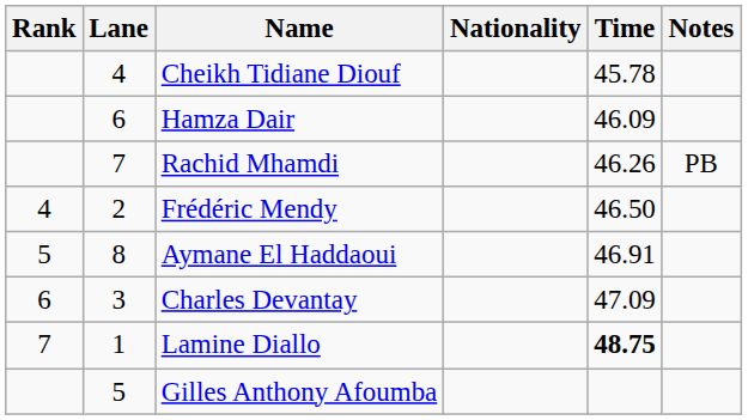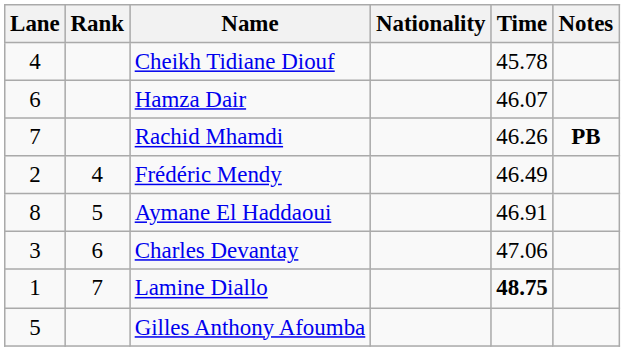 <table class="wikitable sortable" style="text-align:center;font-size:95%">
 <tr>
+<th>Lane</th>
 <th>Rank</th>
-<th>Lane</th>
 <th>Name</th>
 <th>Nationality</th>
 <th>Time</th>
 <th>Notes</th>
 </tr>
 <tr>
+<td>4</td>
 <td></td>
-<td>4</td>
 <td align=left><a href='#'>Cheikh Tidiane Diouf</a></td>
 <td align=left></td>
 <td>45.78</td>
 <td></td>
 </tr>
 <tr>
+<td>6</td>
 <td></td>
-<td>6</td>
 <td align=left><a href='#'>Hamza Dair</a></td>
 <td align=left></td>
-<td>46.09</td>
+<td>46.07</td>
 <td></td>
 </tr>
 <tr>
+<td>7</td>
 <td></td>
-<td>7</td>
 <td align=left><a href='#'>Rachid Mhamdi</a></td>
 <td align=left></td>
 <td>46.26</td>
-<td>PB</td>
+<td><strong>PB</strong></td>
 </tr>
 <tr>
+<td>2</td>
 <td>4</td>
-<td>2</td>
 <td align=left><a href='#'>Frédéric Mendy</a></td>
 <td align=left></td>
-<td>46.50</td>
+<td>46.49</td>
 <td></td>
 </tr>
 <tr>
+<td>8</td>
 <td>5</td>
-<td>8</td>
 <td align=left><a href='#'>Aymane El Haddaoui</a></td>
 <td align=left></td>
 <td>46.91</td>
 <td></td>
 </tr>
 <tr>
+<td>3</td>
 <td>6</td>
-<td>3</td>
 <td align=left><a href='#'>Charles Devantay</a></td>
 <td align=left></td>
-<td>47.09</td>
+<td>47.06</td>
 <td></td>
 </tr>
 <tr>
+<td>1</td>
 <td>7</td>
-<td>1</td>
 <td align=left><a href='#'>Lamine Diallo</a></td>
 <td align=left></td>
 <td><strong>48.75</strong></td>
 <td></td>
 </tr>
 <tr>
+<td>5</td>
 <td></td>
-<td>5</td>
 <td align=left><a href='#'>Gilles Anthony Afoumba</a></td>
 <td align=left></td>
 <td></td>
 <td></td>
 </tr>
 </table>
